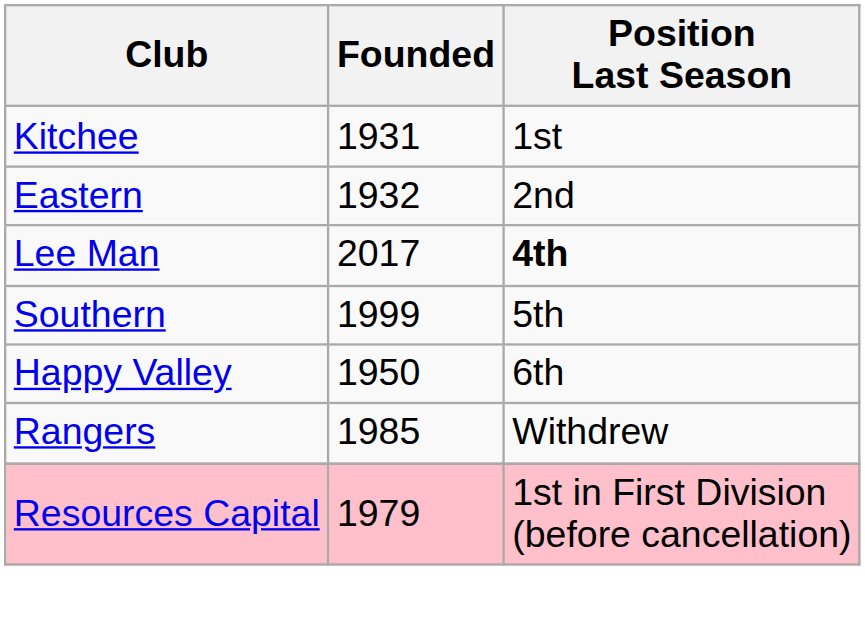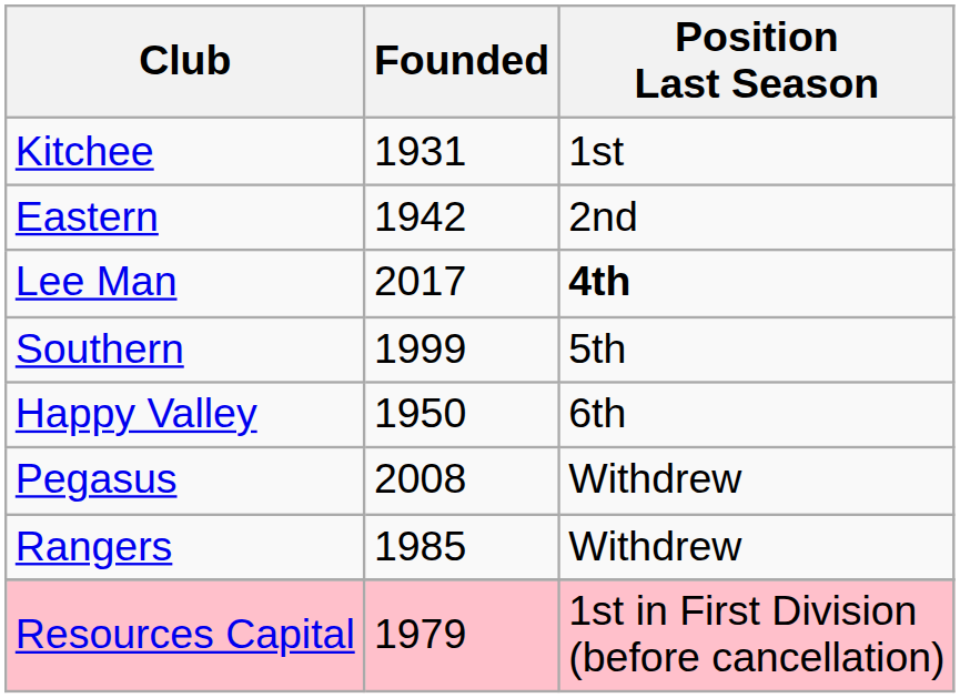 <table class="wikitable sortable">
 <tr>
 <th>Club</th>
 <th>Founded</th>
 <th>Position<br>Last Season</th>
 </tr>
 <tr>
 <td><a href='#'>Kitchee</a></td>
 <td>1931</td>
 <td>1st</td>
 </tr>
 <tr>
 <td><a href='#'>Eastern</a></td>
-<td>1932</td>
+<td>1942</td>
 <td>2nd</td>
 </tr>
 <tr>
 <td><a href='#'>Lee Man</a></td>
 <td>2017</td>
 <td><strong>4th</strong></td>
 </tr>
 <tr>
 <td><a href='#'>Southern</a></td>
 <td>1999</td>
 <td>5th</td>
 </tr>
 <tr>
 <td><a href='#'>Happy Valley</a></td>
 <td>1950</td>
 <td>6th</td>
 </tr>
 <tr>
+<td><a href='#'>Pegasus</a></td>
+<td>2008</td>
+<td>Withdrew</td>
+</tr>
+<tr>
 <td><a href='#'>Rangers</a></td>
 <td>1985</td>
 <td>Withdrew</td>
 </tr>
 <tr>
 </tr>
 <tr style="background:pink;">
 <td><a href='#'>Resources Capital</a></td>
 <td>1979</td>
 <td>1st in First Division<br>(before cancellation)</td>
 </tr>
 </table>
